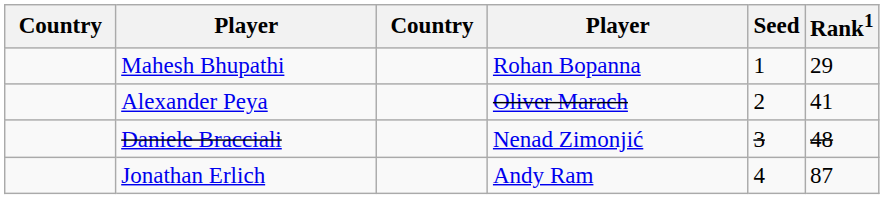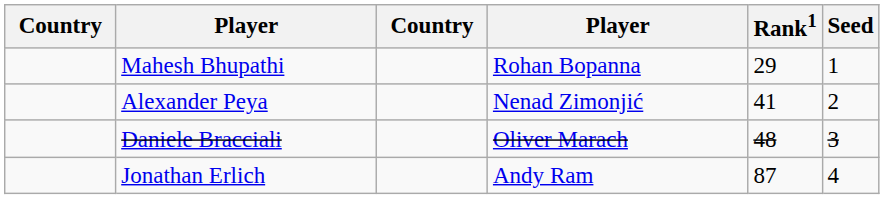 <table class="sortable wikitable">
 <tr>
 <th width="70">Country</th>
 <th width="175">Player</th>
 <th width="70">Country</th>
 <th width="175">Player</th>
+<th>Rank<sup>1</sup></th>
 <th>Seed</th>
-<th>Rank<sup>1</sup></th>
 </tr>
 <tr>
 <td></td>
 <td><a href='#'>Mahesh Bhupathi</a></td>
 <td></td>
 <td><a href='#'>Rohan Bopanna</a></td>
+<td>29</td>
 <td>1</td>
-<td>29</td>
 </tr>
 <tr>
 <td></td>
 <td><a href='#'>Alexander Peya</a></td>
 <td></td>
-<td><s><a href='#'>Oliver Marach</a></s></td>
+<td><a href='#'>Nenad Zimonjić</a></td>
+<td>41</td>
 <td>2</td>
-<td>41</td>
 </tr>
 <tr>
 <td><s></s></td>
 <td><s><a href='#'>Daniele Bracciali</a></s></td>
 <td><s></s></td>
-<td><a href='#'>Nenad Zimonjić</a></td>
+<td><s><a href='#'>Oliver Marach</a></s></td>
+<td><s>48</s></td>
 <td><s>3</s></td>
-<td><s>48</s></td>
 </tr>
 <tr>
 <td></td>
 <td><a href='#'>Jonathan Erlich</a></td>
 <td></td>
 <td><a href='#'>Andy Ram</a></td>
+<td>87</td>
 <td>4</td>
-<td>87</td>
 </tr>
 </table>
